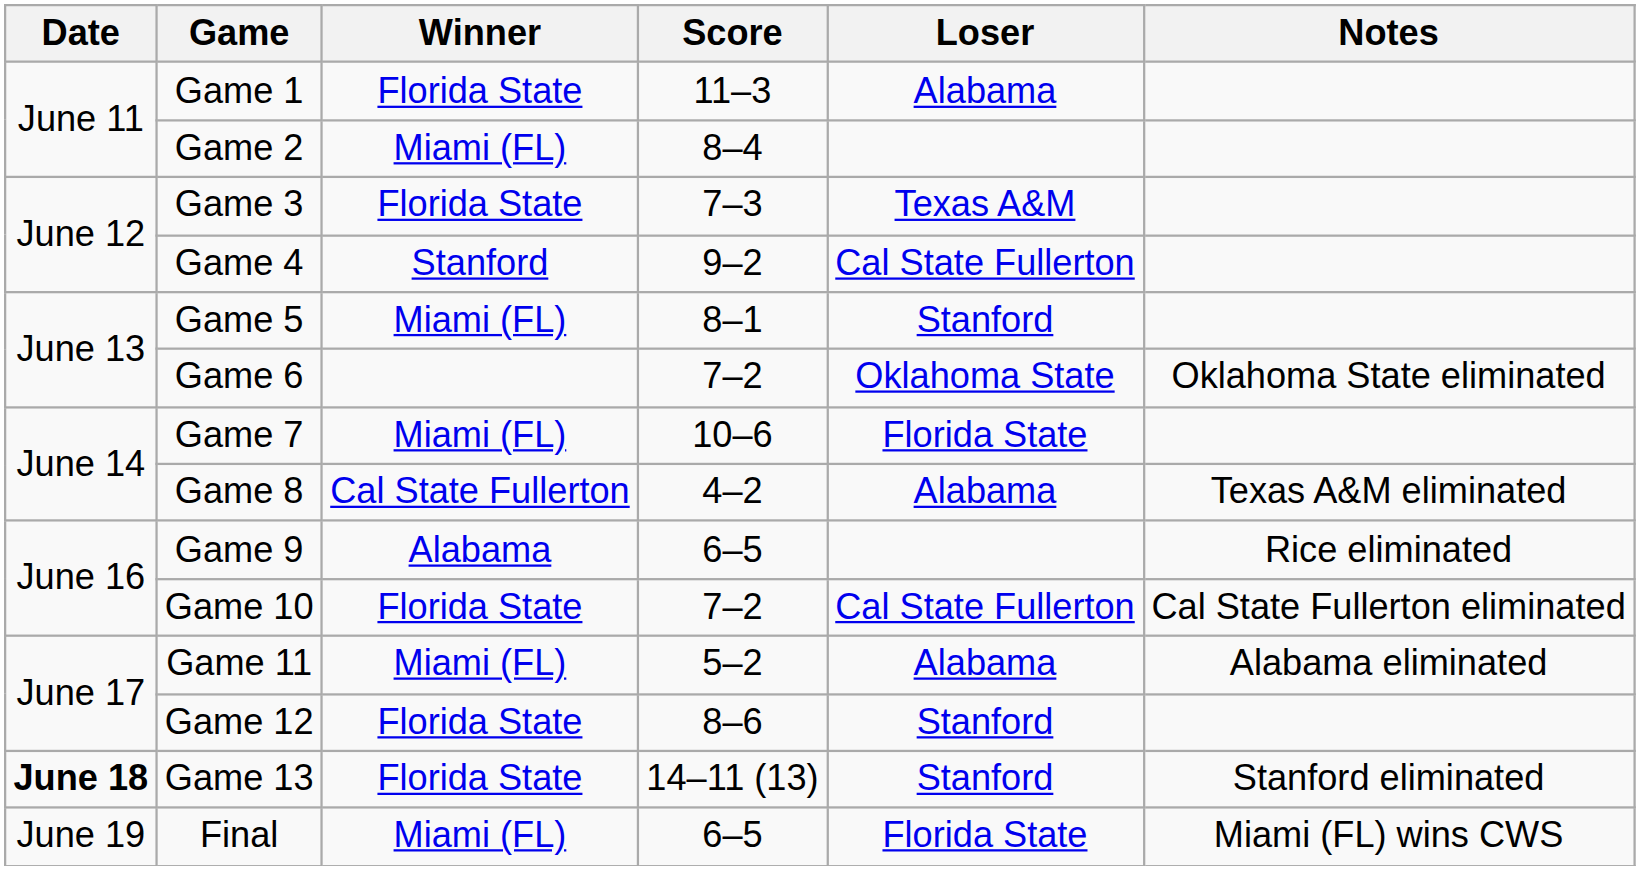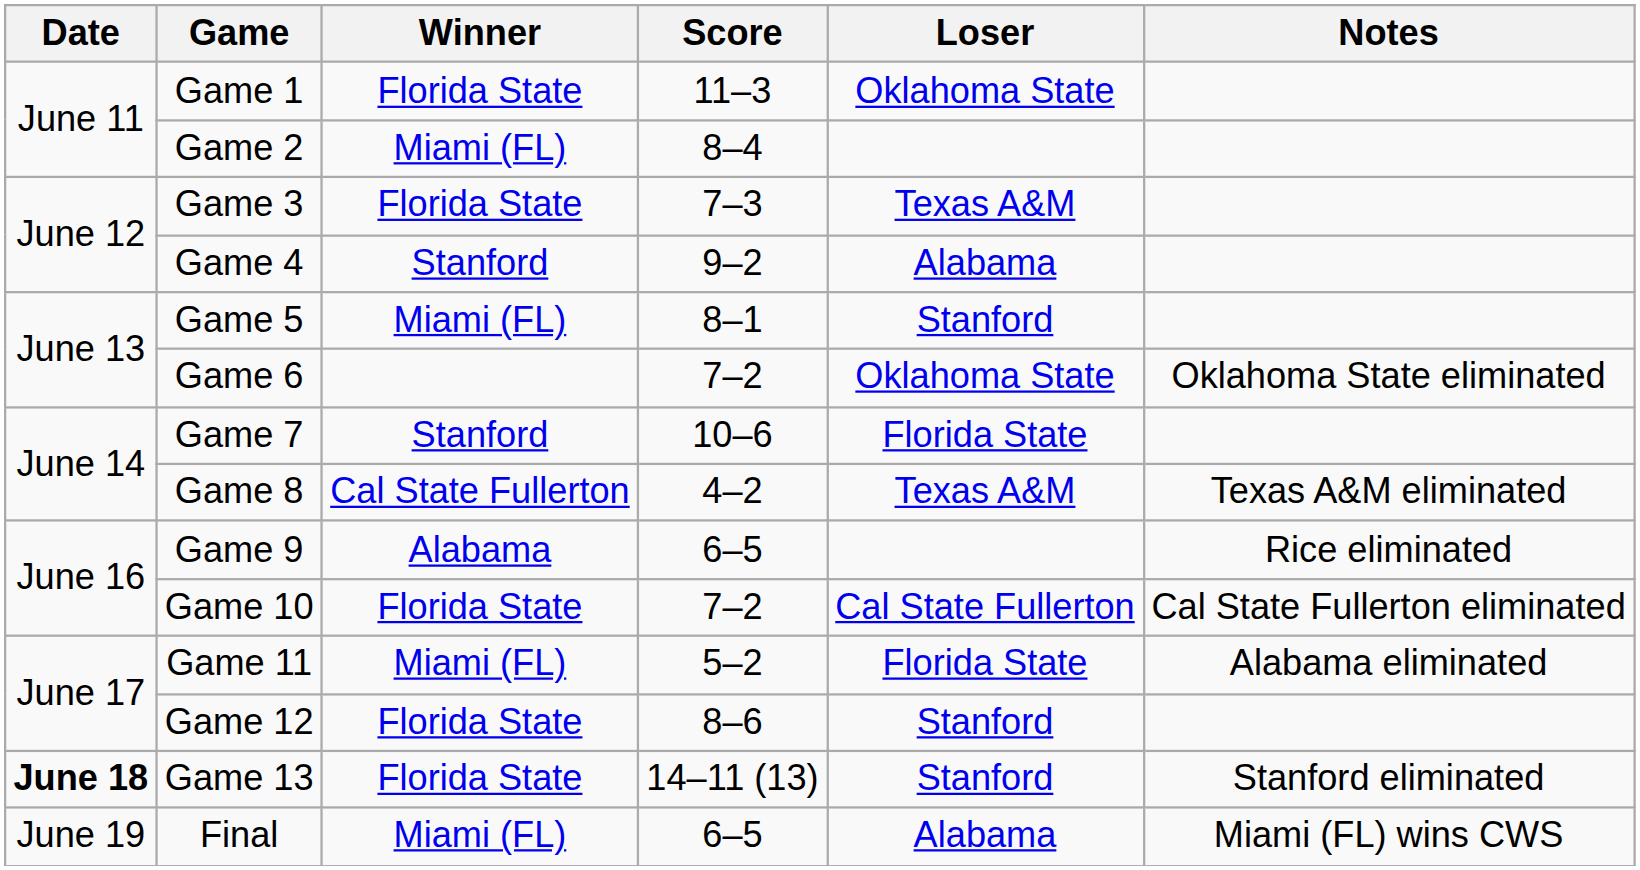 <table class="wikitable">
 <tr>
 <th>Date</th>
 <th>Game</th>
 <th>Winner</th>
 <th>Score</th>
 <th>Loser</th>
 <th>Notes</th>
 </tr>
 <tr align=center>
 <td rowspan=2>June 11</td>
 <td>Game 1</td>
 <td><a href='#'>Florida State</a></td>
 <td>11–3</td>
-<td><a href='#'>Alabama</a></td>
+<td><a href='#'>Oklahoma State</a></td>
 <td></td>
 </tr>
 <tr align=center>
 <td>Game 2</td>
 <td><a href='#'>Miami (FL)</a></td>
 <td>8–4</td>
 <td></td>
 <td></td>
 </tr>
 <tr align=center>
 <td rowspan=2>June 12</td>
 <td>Game 3</td>
 <td><a href='#'>Florida State</a></td>
 <td>7–3</td>
 <td><a href='#'>Texas A&M</a></td>
 <td></td>
 </tr>
 <tr align=center>
 <td>Game 4</td>
 <td><a href='#'>Stanford</a></td>
 <td>9–2</td>
-<td><a href='#'>Cal State Fullerton</a></td>
+<td><a href='#'>Alabama</a></td>
 <td></td>
 </tr>
 <tr align=center>
 <td rowspan=2>June 13</td>
 <td>Game 5</td>
 <td><a href='#'>Miami (FL)</a></td>
 <td>8–1</td>
 <td><a href='#'>Stanford</a></td>
 <td></td>
 </tr>
 <tr align=center>
 <td>Game 6</td>
 <td></td>
 <td>7–2</td>
 <td><a href='#'>Oklahoma State</a></td>
 <td>Oklahoma State eliminated</td>
 </tr>
 <tr align=center>
 <td rowspan=2>June 14</td>
 <td>Game 7</td>
-<td><a href='#'>Miami (FL)</a></td>
+<td><a href='#'>Stanford</a></td>
 <td>10–6</td>
 <td><a href='#'>Florida State</a></td>
 <td></td>
 </tr>
 <tr align=center>
 <td>Game 8</td>
 <td><a href='#'>Cal State Fullerton</a></td>
 <td>4–2</td>
-<td><a href='#'>Alabama</a></td>
+<td><a href='#'>Texas A&M</a></td>
 <td>Texas A&M eliminated</td>
 </tr>
 <tr align=center>
 <td rowspan=2>June 16</td>
 <td>Game 9</td>
 <td><a href='#'>Alabama</a></td>
 <td>6–5</td>
 <td></td>
 <td>Rice eliminated</td>
 </tr>
 <tr align=center>
 <td>Game 10</td>
 <td><a href='#'>Florida State</a></td>
 <td>7–2</td>
 <td><a href='#'>Cal State Fullerton</a></td>
 <td>Cal State Fullerton eliminated</td>
 </tr>
 <tr align=center>
 <td rowspan=2>June 17</td>
 <td>Game 11</td>
 <td><a href='#'>Miami (FL)</a></td>
 <td>5–2</td>
-<td><a href='#'>Alabama</a></td>
+<td><a href='#'>Florida State</a></td>
 <td>Alabama eliminated</td>
 </tr>
 <tr align=center>
 <td>Game 12</td>
 <td><a href='#'>Florida State</a></td>
 <td>8–6</td>
 <td><a href='#'>Stanford</a></td>
 <td></td>
 </tr>
 <tr align=center>
 <td><strong>June 18</strong></td>
 <td>Game 13</td>
 <td><a href='#'>Florida State</a></td>
 <td>14–11 (13)</td>
 <td><a href='#'>Stanford</a></td>
 <td>Stanford eliminated</td>
 </tr>
 <tr align=center>
 <td>June 19</td>
 <td>Final</td>
 <td><a href='#'>Miami (FL)</a></td>
 <td>6–5</td>
-<td><a href='#'>Florida State</a></td>
+<td><a href='#'>Alabama</a></td>
 <td>Miami (FL) wins CWS</td>
 </tr>
 </table>
